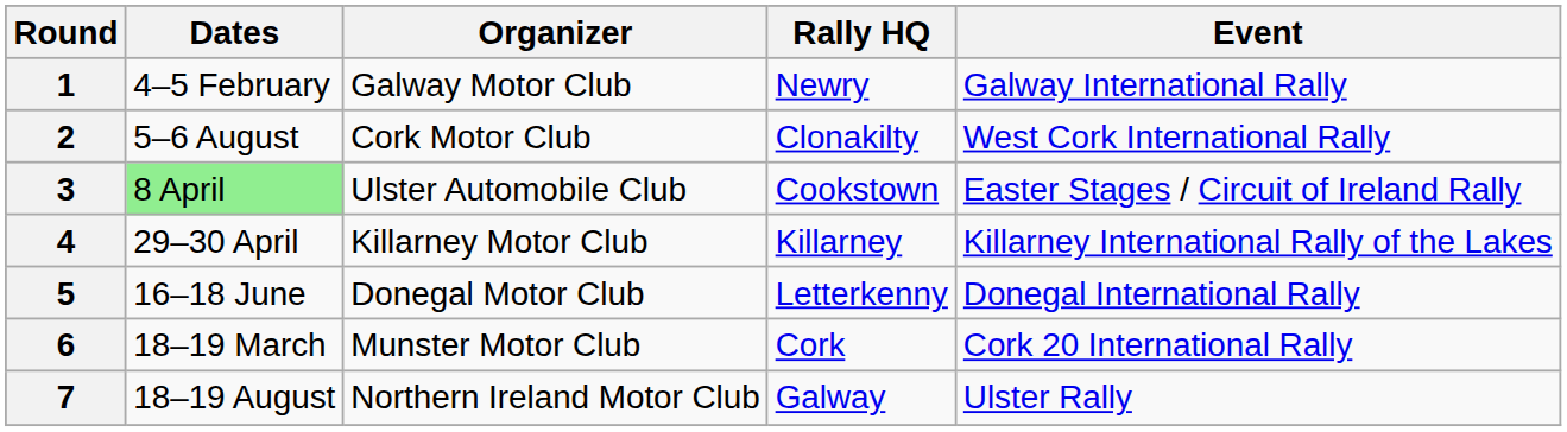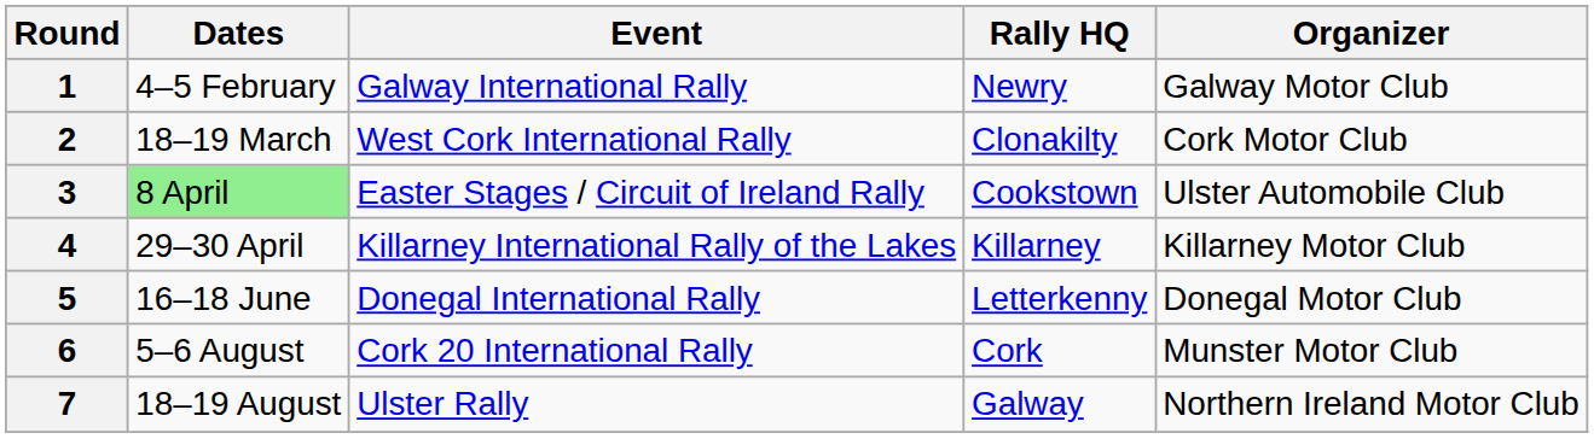 <table class="wikitable" style="font-size: 95%;">
 <tr>
 <th>Round</th>
 <th>Dates</th>
+<th>Event</th>
+<th>Rally HQ</th>
 <th>Organizer</th>
-<th>Rally HQ</th>
-<th>Event</th>
 </tr>
 <tr>
 <th>1</th>
 <td>4–5 February</td>
+<td><a href='#'>Galway International Rally</a></td>
+<td><a href='#'>Newry</a></td>
 <td>Galway Motor Club</td>
-<td><a href='#'>Newry</a></td>
-<td><a href='#'>Galway International Rally</a></td>
 </tr>
 <tr>
 <th>2</th>
-<td>5–6 August</td>
+<td>18–19 March</td>
+<td><a href='#'>West Cork International Rally</a></td>
+<td><a href='#'>Clonakilty</a></td>
 <td>Cork Motor Club</td>
-<td><a href='#'>Clonakilty</a></td>
-<td><a href='#'>West Cork International Rally</a></td>
 </tr>
 <tr>
 <th>3</th>
 <td style="background: lightgreen;">8 April</td>
+<td><a href='#'>Easter Stages</a> / <a href='#'>Circuit of Ireland Rally</a></td>
+<td><a href='#'>Cookstown</a></td>
 <td>Ulster Automobile Club</td>
-<td><a href='#'>Cookstown</a></td>
-<td><a href='#'>Easter Stages</a> / <a href='#'>Circuit of Ireland Rally</a></td>
 </tr>
 <tr>
 <th>4</th>
 <td>29–30 April</td>
+<td><a href='#'>Killarney International Rally of the Lakes</a></td>
+<td><a href='#'>Killarney</a></td>
 <td>Killarney Motor Club</td>
-<td><a href='#'>Killarney</a></td>
-<td><a href='#'>Killarney International Rally of the Lakes</a></td>
 </tr>
 <tr>
 <th>5</th>
 <td>16–18 June</td>
+<td><a href='#'>Donegal International Rally</a></td>
+<td><a href='#'>Letterkenny</a></td>
 <td>Donegal Motor Club</td>
-<td><a href='#'>Letterkenny</a></td>
-<td><a href='#'>Donegal International Rally</a></td>
 </tr>
 <tr>
 <th>6</th>
-<td>18–19 March</td>
+<td>5–6 August</td>
+<td><a href='#'>Cork 20 International Rally</a></td>
+<td><a href='#'>Cork</a></td>
 <td>Munster Motor Club</td>
-<td><a href='#'>Cork</a></td>
-<td><a href='#'>Cork 20 International Rally</a></td>
 </tr>
 <tr>
 <th>7</th>
 <td>18–19 August</td>
+<td><a href='#'>Ulster Rally</a></td>
+<td><a href='#'>Galway</a></td>
 <td>Northern Ireland Motor Club</td>
-<td><a href='#'>Galway</a></td>
-<td><a href='#'>Ulster Rally</a></td>
 </tr>
 </table>
